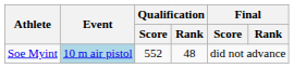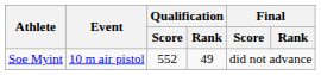 <table class="wikitable" style="font-size:90%">
 <tr>
 <th rowspan="2">Athlete</th>
 <th rowspan="2">Event</th>
 <th colspan="2">Qualification</th>
 <th colspan="2">Final</th>
 </tr>
 <tr>
 <th>Score</th>
 <th>Rank</th>
 <th>Score</th>
 <th>Rank</th>
 </tr>
 <tr>
 <td><a href='#'>Soe Myint</a></td>
-<td style="background: lightblue;"><a href='#'>10 m air pistol</a></td>
+<td><a href='#'>10 m air pistol</a></td>
 <td align="center">552</td>
-<td align="center">48</td>
+<td align="center">49</td>
 <td colspan="2"  align="center">did not advance</td>
 </tr>
 </table>
